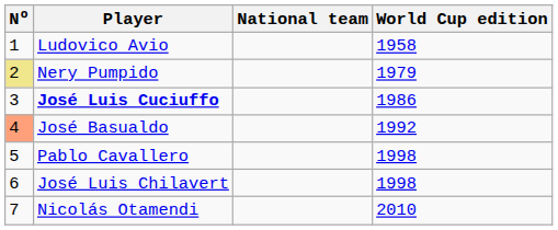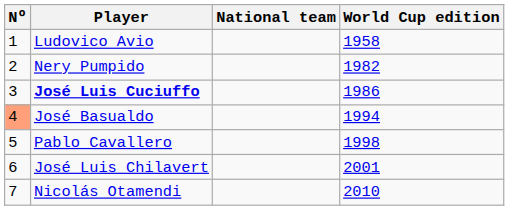 <table align=center class="wikitable sortable">
 <tr>
 <th>Nº</th>
 <th>Player</th>
 <th>National team</th>
 <th>World Cup edition</th>
 </tr>
 <tr>
 <td>1</td>
 <td><a href='#'>Ludovico Avio</a></td>
 <td></td>
 <td><a href='#'>1958</a></td>
 </tr>
 <tr>
-<td style="background: khaki;">2</td>
+<td>2</td>
 <td><a href='#'>Nery Pumpido</a></td>
 <td></td>
-<td><a href='#'>1979</a></td>
+<td><a href='#'>1982</a></td>
 </tr>
 <tr>
 <td>3</td>
 <td><strong><a href='#'>José Luis Cuciuffo</a></strong></td>
 <td></td>
 <td><a href='#'>1986</a></td>
 </tr>
 <tr>
 <td style="background: lightsalmon;">4</td>
 <td><a href='#'>José Basualdo</a></td>
 <td></td>
-<td><a href='#'>1992</a></td>
+<td><a href='#'>1994</a></td>
 </tr>
 <tr>
 <td>5</td>
 <td><a href='#'>Pablo Cavallero</a></td>
 <td></td>
 <td><a href='#'>1998</a></td>
 </tr>
 <tr>
 <td>6</td>
 <td><a href='#'>José Luis Chilavert</a></td>
 <td></td>
-<td><a href='#'>1998</a></td>
+<td><a href='#'>2001</a></td>
 </tr>
 <tr>
 <td>7</td>
 <td><a href='#'>Nicolás Otamendi</a></td>
 <td></td>
 <td><a href='#'>2010</a></td>
 </tr>
 </table>
